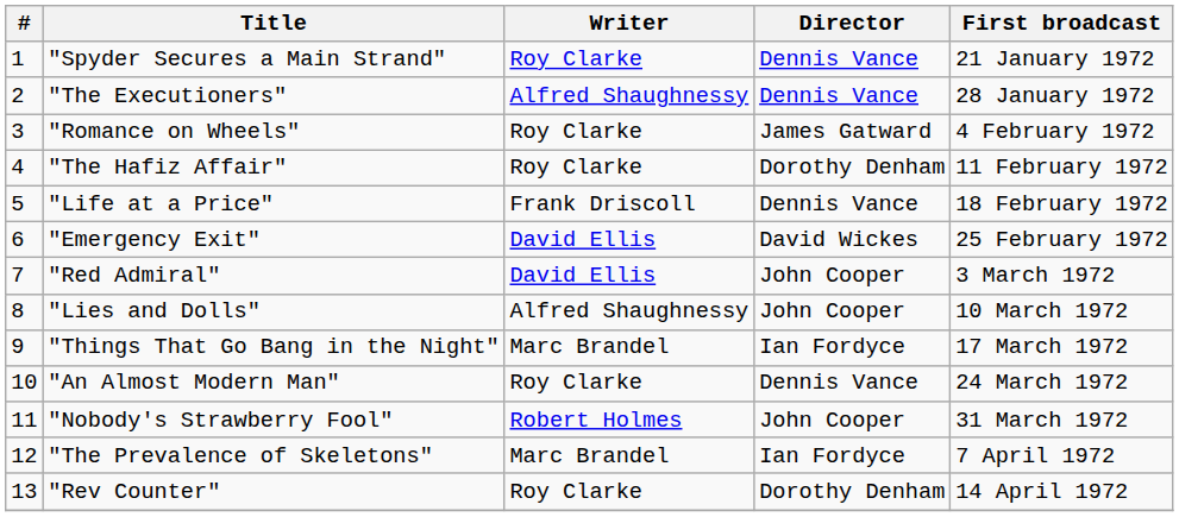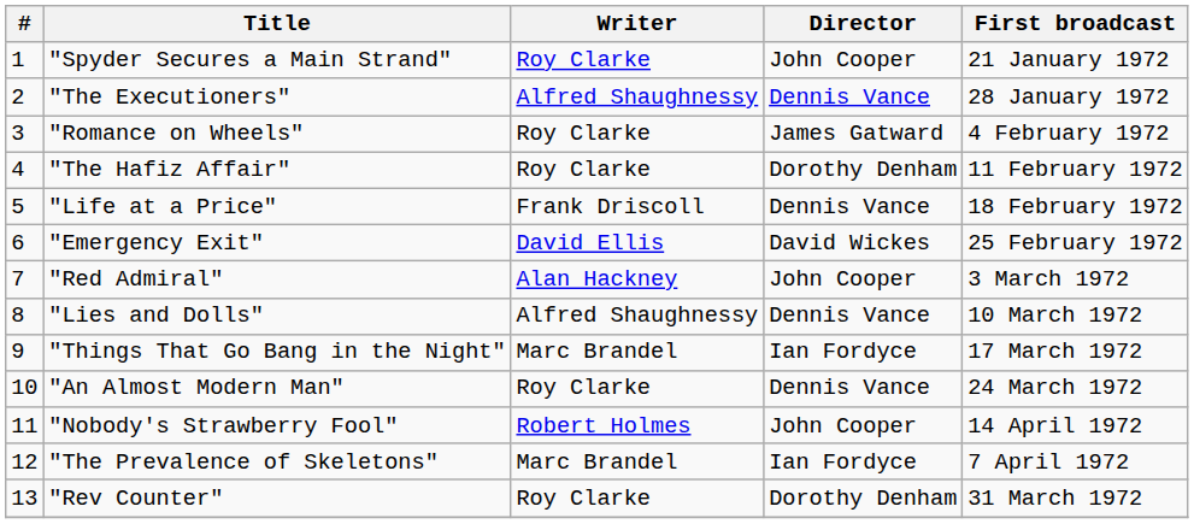 <table class="wikitable plainrowheaders">
 <tr style="color:#00000;">
 <th scope="col">#</th>
 <th scope="col">Title</th>
 <th scope="col">Writer</th>
 <th scope="col">Director</th>
 <th scope="col">First broadcast</th>
 </tr>
 <tr>
 <td>1</td>
 <td>"Spyder Secures a Main Strand"</td>
 <td><a href='#'>Roy Clarke</a></td>
-<td><a href='#'>Dennis Vance</a></td>
+<td>John Cooper</td>
 <td>21 January 1972</td>
 </tr>
 <tr>
 <td>2</td>
 <td>"The Executioners"</td>
 <td><a href='#'>Alfred Shaughnessy</a></td>
 <td><a href='#'>Dennis Vance</a></td>
 <td>28 January 1972</td>
 </tr>
 <tr>
 <td>3</td>
 <td>"Romance on Wheels"</td>
 <td>Roy Clarke</td>
 <td>James Gatward</td>
 <td>4 February 1972</td>
 </tr>
 <tr>
 <td>4</td>
 <td>"The Hafiz Affair"</td>
 <td>Roy Clarke</td>
 <td>Dorothy Denham</td>
 <td>11 February 1972</td>
 </tr>
 <tr>
 <td>5</td>
 <td>"Life at a Price"</td>
 <td>Frank Driscoll</td>
 <td>Dennis Vance</td>
 <td>18 February 1972</td>
 </tr>
 <tr>
 <td>6</td>
 <td>"Emergency Exit"</td>
 <td><a href='#'>David Ellis</a></td>
 <td>David Wickes</td>
 <td>25 February 1972</td>
 </tr>
 <tr>
 <td>7</td>
 <td>"Red Admiral"</td>
-<td><a href='#'>David Ellis</a></td>
+<td><a href='#'>Alan Hackney</a></td>
 <td>John Cooper</td>
 <td>3 March 1972</td>
 </tr>
 <tr>
 <td>8</td>
 <td>"Lies and Dolls"</td>
 <td>Alfred Shaughnessy</td>
-<td>John Cooper</td>
+<td>Dennis Vance</td>
 <td>10 March 1972</td>
 </tr>
 <tr>
 <td>9</td>
 <td>"Things That Go Bang in the Night"</td>
 <td>Marc Brandel</td>
 <td>Ian Fordyce</td>
 <td>17 March 1972</td>
 </tr>
 <tr>
 <td>10</td>
 <td>"An Almost Modern Man"</td>
 <td>Roy Clarke</td>
 <td>Dennis Vance</td>
 <td>24 March 1972</td>
 </tr>
 <tr>
 <td>11</td>
 <td>"Nobody's Strawberry Fool"</td>
 <td><a href='#'>Robert Holmes</a></td>
 <td>John Cooper</td>
-<td>31 March 1972</td>
+<td>14 April 1972</td>
 </tr>
 <tr>
 <td>12</td>
 <td>"The Prevalence of Skeletons"</td>
 <td>Marc Brandel</td>
 <td>Ian Fordyce</td>
 <td>7 April 1972</td>
 </tr>
 <tr>
 <td>13</td>
 <td>"Rev Counter"</td>
 <td>Roy Clarke</td>
 <td>Dorothy Denham</td>
-<td>14 April 1972</td>
+<td>31 March 1972</td>
 </tr>
 <tr>
 </tr>
 </table>
